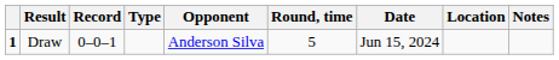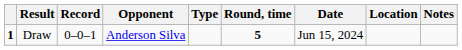 <table class="wikitable" style="text-align:center">
 <tr>
 <th></th>
 <th>Result</th>
 <th>Record</th>
+<th>Opponent</th>
 <th>Type</th>
-<th>Opponent</th>
 <th>Round, time</th>
 <th>Date</th>
 <th>Location</th>
 <th>Notes</th>
 </tr>
 <tr>
 <td><strong>1</strong></td>
 <td>Draw</td>
 <td>0–0–1</td>
+<td style="text-align:left;"><a href='#'>Anderson Silva</a></td>
 <td></td>
-<td style="text-align:left;"><a href='#'>Anderson Silva</a></td>
-<td>5</td>
+<td><strong>5</strong></td>
 <td>Jun 15, 2024</td>
 <td style="text-align:left;"></td>
 <td></td>
 </tr>
 </table>
